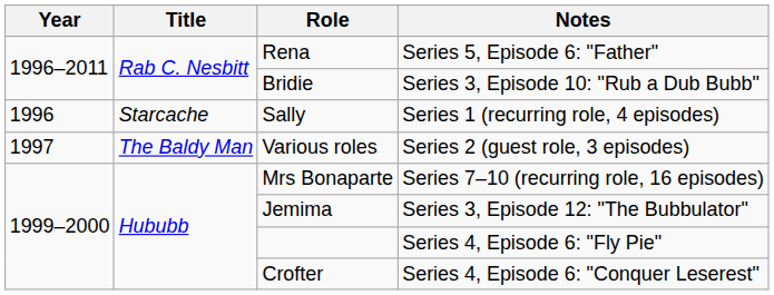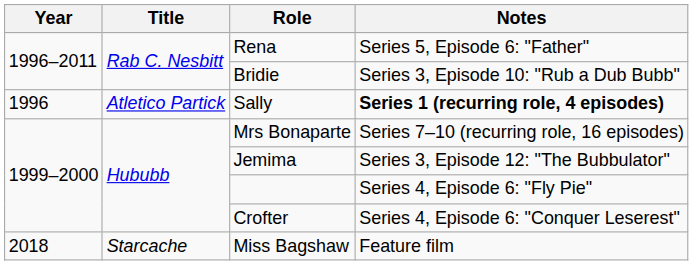 <table class="wikitable">
 <tr>
 <th>Year</th>
 <th>Title</th>
 <th>Role</th>
 <th>Notes</th>
 </tr>
 <tr>
 <td rowspan="2">1996–2011</td>
 <td rowspan="2"><em><a href='#'>Rab C. Nesbitt</a></em></td>
 <td>Rena</td>
 <td>Series 5, Episode 6: "Father"</td>
 </tr>
 <tr>
 <td>Bridie</td>
 <td>Series 3, Episode 10: "Rub a Dub Bubb"</td>
 </tr>
 <tr>
 <td>1996</td>
-<td><em>Starcache</em></td>
+<td><em><a href='#'>Atletico Partick</a></em></td>
 <td>Sally</td>
-<td>Series 1 (recurring role, 4 episodes)</td>
-</tr>
-<tr>
-<td>1997</td>
-<td><em><a href='#'>The Baldy Man</a></em></td>
-<td>Various roles</td>
-<td>Series 2 (guest role, 3 episodes)</td>
+<td><strong>Series 1 (recurring role, 4 episodes)</strong></td>
 </tr>
 <tr>
 <td rowspan="4">1999–2000</td>
 <td rowspan="4"><em><a href='#'>Hububb</a></em></td>
 <td>Mrs Bonaparte</td>
 <td>Series 7–10 (recurring role, 16 episodes)</td>
 </tr>
 <tr>
 <td>Jemima</td>
 <td>Series 3, Episode 12: "The Bubbulator"</td>
 </tr>
 <tr>
 <td></td>
 <td>Series 4, Episode 6: "Fly Pie"</td>
 </tr>
 <tr>
 <td>Crofter</td>
 <td>Series 4, Episode 6: "Conquer Leserest"</td>
 </tr>
+<tr>
+<td>2018</td>
+<td><em>Starcache</em></td>
+<td>Miss Bagshaw</td>
+<td>Feature film</td>
+</tr>
 </table>
